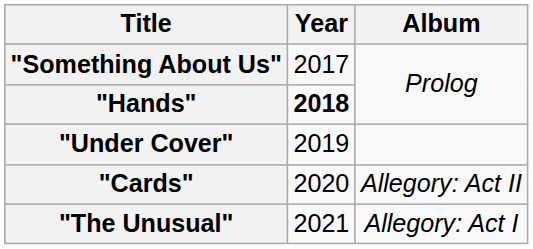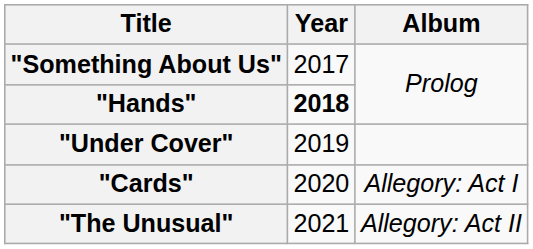 <table class="wikitable plainrowheaders" style="text-align:center">
 <tr>
 <th scope="col">Title</th>
 <th>Year</th>
 <th scope="col">Album</th>
 </tr>
 <tr>
 <th scope="row">"Something About Us"</th>
 <td>2017</td>
 <td rowspan="2"><em>Prolog</em></td>
 </tr>
 <tr>
 <th scope="row">"Hands"</th>
 <td><strong>2018</strong></td>
 </tr>
 <tr>
 <th scope="row">"Under Cover"</th>
 <td>2019</td>
 <td></td>
 </tr>
 <tr>
 <th scope="row">"Cards"</th>
 <td>2020</td>
-<td><em>Allegory: Act II</em></td>
+<td><em>Allegory: Act I</em></td>
 </tr>
 <tr>
 <th scope="row">"The Unusual"</th>
 <td>2021</td>
-<td><em>Allegory: Act I</em></td>
+<td><em>Allegory: Act II</em></td>
 </tr>
 </table>
